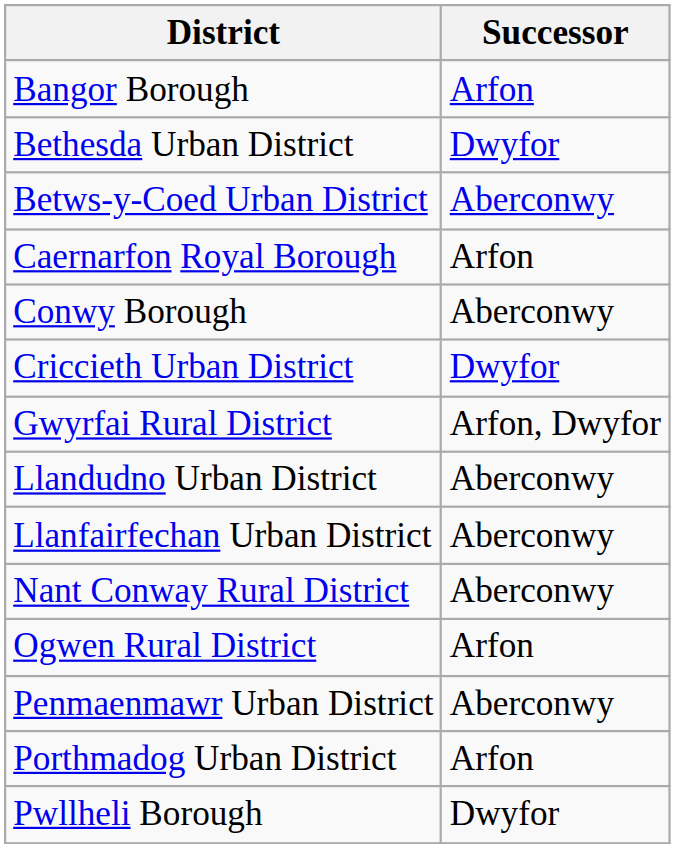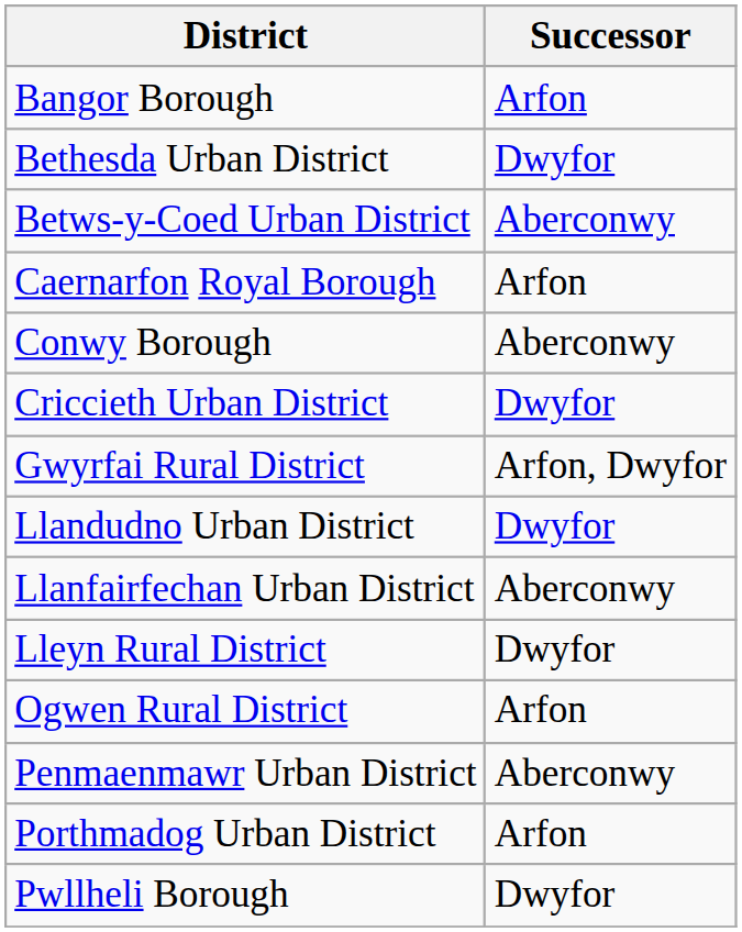 <table class="wikitable">
 <tr>
 <th>District</th>
 <th>Successor</th>
 </tr>
 <tr>
 <td><a href='#'>Bangor</a> Borough</td>
 <td><a href='#'>Arfon</a></td>
 </tr>
 <tr>
 <td><a href='#'>Bethesda</a> Urban District</td>
 <td><a href='#'>Dwyfor</a></td>
 </tr>
 <tr>
 <td><a href='#'>Betws-y-Coed Urban District</a></td>
 <td><a href='#'>Aberconwy</a></td>
 </tr>
 <tr>
 <td><a href='#'>Caernarfon</a> <a href='#'>Royal Borough</a></td>
 <td>Arfon</td>
 </tr>
 <tr>
 <td><a href='#'>Conwy</a> Borough</td>
 <td>Aberconwy</td>
 </tr>
 <tr>
 <td><a href='#'>Criccieth Urban District</a></td>
 <td><a href='#'>Dwyfor</a></td>
 </tr>
 <tr>
 <td><a href='#'>Gwyrfai Rural District</a></td>
 <td>Arfon, Dwyfor</td>
 </tr>
 <tr>
 <td><a href='#'>Llandudno</a> Urban District</td>
-<td>Aberconwy</td>
+<td><a href='#'>Dwyfor</a></td>
 </tr>
 <tr>
 <td><a href='#'>Llanfairfechan</a> Urban District</td>
 <td>Aberconwy</td>
 </tr>
 <tr>
-<td><a href='#'>Nant Conway Rural District</a></td>
-<td>Aberconwy</td>
+<td><a href='#'>Lleyn Rural District</a></td>
+<td>Dwyfor</td>
 </tr>
 <tr>
 <td><a href='#'>Ogwen Rural District</a></td>
 <td>Arfon</td>
 </tr>
 <tr>
 <td><a href='#'>Penmaenmawr</a> Urban District</td>
 <td>Aberconwy</td>
 </tr>
 <tr>
 <td><a href='#'>Porthmadog</a> Urban District</td>
 <td>Arfon</td>
 </tr>
 <tr>
 <td><a href='#'>Pwllheli</a> Borough</td>
 <td>Dwyfor</td>
 </tr>
 </table>
